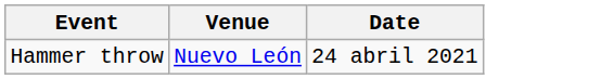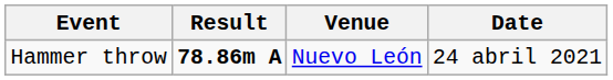 <table class="wikitable">
 <tr>
 <th>Event</th>
+<th>Result</th>
 <th>Venue</th>
 <th>Date</th>
 </tr>
 <tr>
 <td>Hammer throw</td>
+<td><strong>78.86m</strong> <strong>A</strong></td>
 <td> <a href='#'>Nuevo León</a></td>
 <td>24 abril 2021</td>
 </tr>
 </table>
